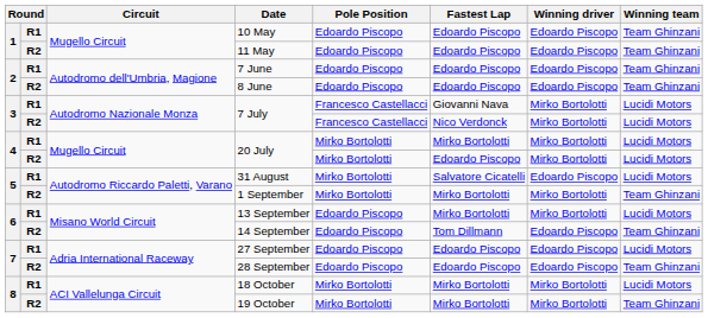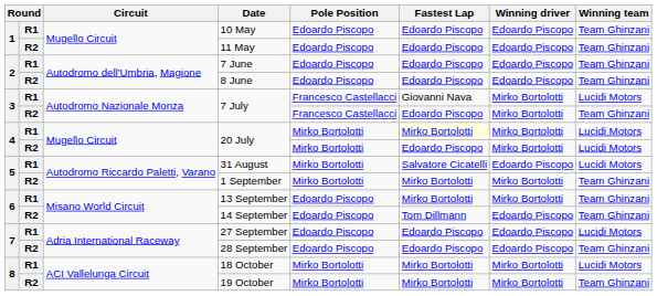 <table class="wikitable" style="font-size: 85%;">
 <tr>
 <th colspan=2>Round</th>
 <th>Circuit</th>
 <th>Date</th>
 <th>Pole Position</th>
 <th>Fastest Lap</th>
 <th>Winning driver</th>
 <th>Winning team</th>
 </tr>
 <tr>
 <th rowspan=2>1</th>
 <th>R1</th>
 <td rowspan=2><a href='#'>Mugello Circuit</a></td>
 <td>10 May</td>
 <td> <a href='#'>Edoardo Piscopo</a></td>
 <td> <a href='#'>Edoardo Piscopo</a></td>
 <td nowrap> <a href='#'>Edoardo Piscopo</a></td>
 <td nowrap><a href='#'>Team Ghinzani</a></td>
 </tr>
 <tr>
 <th>R2</th>
 <td>11 May</td>
 <td> <a href='#'>Edoardo Piscopo</a></td>
 <td> <a href='#'>Edoardo Piscopo</a></td>
 <td> <a href='#'>Edoardo Piscopo</a></td>
 <td><a href='#'>Team Ghinzani</a></td>
 </tr>
 <tr>
 <th rowspan=2>2</th>
 <th>R1</th>
 <td rowspan=2><a href='#'>Autodromo dell'Umbria</a>, <a href='#'>Magione</a></td>
 <td>7 June</td>
 <td> <a href='#'>Edoardo Piscopo</a></td>
 <td> <a href='#'>Edoardo Piscopo</a></td>
 <td> <a href='#'>Edoardo Piscopo</a></td>
 <td><a href='#'>Team Ghinzani</a></td>
 </tr>
 <tr>
 <th>R2</th>
 <td>8 June</td>
 <td> <a href='#'>Edoardo Piscopo</a></td>
 <td> <a href='#'>Edoardo Piscopo</a></td>
 <td> <a href='#'>Edoardo Piscopo</a></td>
 <td><a href='#'>Team Ghinzani</a></td>
 </tr>
 <tr>
 <th rowspan=2>3</th>
 <th>R1</th>
 <td rowspan=2><a href='#'>Autodromo Nazionale Monza</a></td>
 <td rowspan=2>7 July</td>
 <td nowrap> <a href='#'>Francesco Castellacci</a></td>
 <td> Giovanni Nava</td>
 <td> <a href='#'>Mirko Bortolotti</a></td>
 <td><a href='#'>Lucidi Motors</a></td>
 </tr>
 <tr>
 <th>R2</th>
 <td> <a href='#'>Francesco Castellacci</a></td>
-<td> <a href='#'>Nico Verdonck</a></td>
+<td> <a href='#'>Edoardo Piscopo</a></td>
 <td> <a href='#'>Mirko Bortolotti</a></td>
-<td><a href='#'>Lucidi Motors</a></td>
+<td><a href='#'>Team Ghinzani</a></td>
 </tr>
 <tr>
 <th rowspan=2>4</th>
 <th>R1</th>
 <td rowspan=2><a href='#'>Mugello Circuit</a></td>
 <td rowspan=2>20 July</td>
 <td> <a href='#'>Mirko Bortolotti</a></td>
-<td> <a href='#'>Mirko Bortolotti</a></td>
+<td style="background: lightyellow;"> <a href='#'>Mirko Bortolotti</a></td>
 <td> <a href='#'>Mirko Bortolotti</a></td>
 <td><a href='#'>Lucidi Motors</a></td>
 </tr>
 <tr>
 <th>R2</th>
 <td> <a href='#'>Mirko Bortolotti</a></td>
 <td> <a href='#'>Edoardo Piscopo</a></td>
 <td> <a href='#'>Mirko Bortolotti</a></td>
 <td><a href='#'>Lucidi Motors</a></td>
 </tr>
 <tr>
 <th rowspan=2>5</th>
 <th>R1</th>
 <td rowspan=2 nowrap><a href='#'>Autodromo Riccardo Paletti</a>, <a href='#'>Varano</a></td>
 <td>31 August</td>
 <td> <a href='#'>Mirko Bortolotti</a></td>
 <td nowrap> <a href='#'>Salvatore Cicatelli</a></td>
 <td nowrap> <a href='#'>Edoardo Piscopo</a></td>
 <td><a href='#'>Lucidi Motors</a></td>
 </tr>
 <tr>
 <th>R2</th>
 <td>1 September</td>
 <td> <a href='#'>Mirko Bortolotti</a></td>
 <td> <a href='#'>Mirko Bortolotti</a></td>
 <td> <a href='#'>Mirko Bortolotti</a></td>
 <td><a href='#'>Team Ghinzani</a></td>
 </tr>
 <tr>
 <th rowspan=2>6</th>
 <th>R1</th>
 <td rowspan=2><a href='#'>Misano World Circuit</a></td>
 <td>13 September</td>
 <td> <a href='#'>Edoardo Piscopo</a></td>
 <td> <a href='#'>Mirko Bortolotti</a></td>
 <td> <a href='#'>Mirko Bortolotti</a></td>
-<td><a href='#'>Lucidi Motors</a></td>
+<td><a href='#'>Team Ghinzani</a></td>
 </tr>
 <tr>
 <th>R2</th>
 <td>14 September</td>
 <td> <a href='#'>Edoardo Piscopo</a></td>
 <td> <a href='#'>Tom Dillmann</a></td>
 <td> <a href='#'>Edoardo Piscopo</a></td>
 <td><a href='#'>Team Ghinzani</a></td>
 </tr>
 <tr>
 <th rowspan=2>7</th>
 <th>R1</th>
 <td rowspan=2><a href='#'>Adria International Raceway</a></td>
 <td>27 September</td>
 <td> <a href='#'>Edoardo Piscopo</a></td>
 <td> <a href='#'>Edoardo Piscopo</a></td>
 <td> <a href='#'>Edoardo Piscopo</a></td>
 <td><a href='#'>Lucidi Motors</a></td>
 </tr>
 <tr>
 <th>R2</th>
 <td nowrap>28 September</td>
 <td> <a href='#'>Edoardo Piscopo</a></td>
 <td> <a href='#'>Edoardo Piscopo</a></td>
 <td> <a href='#'>Edoardo Piscopo</a></td>
 <td><a href='#'>Team Ghinzani</a></td>
 </tr>
 <tr>
 <th rowspan=2>8</th>
 <th>R1</th>
 <td rowspan=2><a href='#'>ACI Vallelunga Circuit</a></td>
 <td>18 October</td>
 <td> <a href='#'>Mirko Bortolotti</a></td>
 <td> <a href='#'>Mirko Bortolotti</a></td>
 <td> <a href='#'>Mirko Bortolotti</a></td>
 <td><a href='#'>Lucidi Motors</a></td>
 </tr>
 <tr>
 <th>R2</th>
 <td>19 October</td>
 <td> <a href='#'>Mirko Bortolotti</a></td>
 <td> <a href='#'>Mirko Bortolotti</a></td>
 <td> <a href='#'>Mirko Bortolotti</a></td>
 <td><a href='#'>Team Ghinzani</a></td>
 </tr>
 </table>
